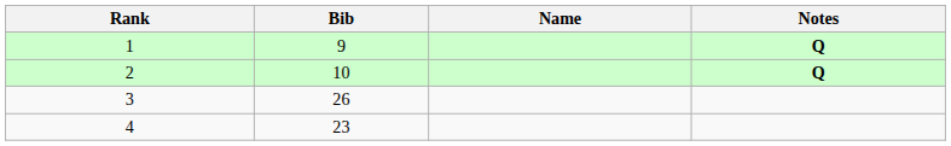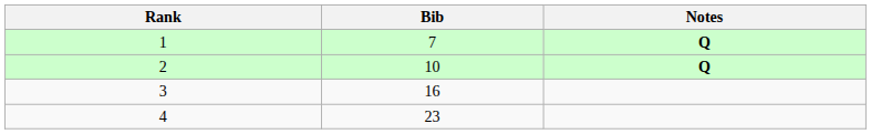 <table class="wikitable" style="text-align:center;" width=70%>
 <tr>
 <th>Rank</th>
 <th>Bib</th>
-<th>Name</th>
 <th>Notes</th>
 </tr>
 <tr bgcolor="#ccffcc">
 <td>1</td>
-<td>9</td>
-<td align=left></td>
+<td>7</td>
 <td><strong>Q</strong></td>
 </tr>
 <tr bgcolor="#ccffcc">
 <td>2</td>
 <td>10</td>
-<td align=left></td>
 <td><strong>Q</strong></td>
 </tr>
 <tr>
 <td>3</td>
-<td>26</td>
-<td align=left></td>
+<td>16</td>
 <td></td>
 </tr>
 <tr>
 <td>4</td>
 <td>23</td>
-<td align=left></td>
 <td></td>
 </tr>
 </table>
